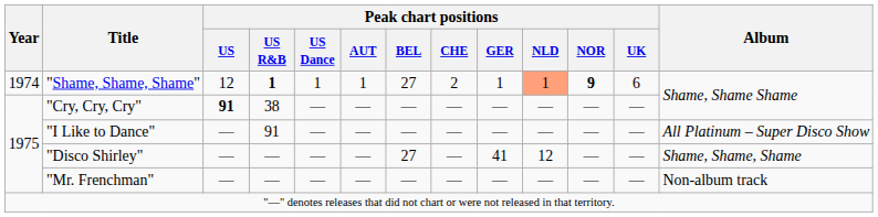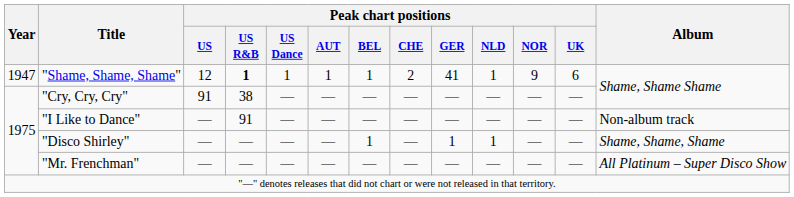 <table class="wikitable">
 <tr>
 <th scope="col" rowspan="2">Year</th>
 <th scope="col" rowspan="2">Title</th>
 <th scope="col" colspan="10">Peak chart positions</th>
 <th scope="col" rowspan="2">Album</th>
 </tr>
 <tr>
 <th style="width:40px;"><small><a href='#'>US</a></small><br></th>
 <th style="width:40px;"><small><a href='#'>US R&B</a></small><br></th>
 <th style="width:40px;"><small><a href='#'>US Dance</a></small><br></th>
 <th style="width:40px;"><small><a href='#'>AUT</a></small><br></th>
 <th style="width:40px;"><small><a href='#'>BEL</a></small><br></th>
 <th style="width:40px;"><small><a href='#'>CHE</a></small><br></th>
 <th style="width:40px;"><small><a href='#'>GER</a></small><br></th>
 <th style="width:40px;"><small><a href='#'>NLD</a></small><br></th>
 <th style="width:40px;"><small><a href='#'>NOR</a></small><br></th>
 <th style="width:40px;"><small><a href='#'>UK</a></small><br></th>
 </tr>
 <tr>
-<td>1974</td>
+<td>1947</td>
 <td>"<a href='#'>Shame, Shame, Shame</a>"</td>
 <td align=center>12</td>
 <td align=center><strong>1</strong></td>
 <td align=center>1</td>
 <td align=center>1</td>
-<td align=center>27</td>
+<td align=center>1</td>
 <td align=center>2</td>
+<td align=center>41</td>
 <td align=center>1</td>
-<td align=center style="background: lightsalmon;">1</td>
-<td align=center><strong>9</strong></td>
+<td align=center>9</td>
 <td align=center>6</td>
 <td rowspan="2"><em>Shame, Shame Shame</em></td>
 </tr>
 <tr>
 <td rowspan="4">1975</td>
 <td>"Cry, Cry, Cry"</td>
-<td align=center><strong>91</strong></td>
+<td align=center>91</td>
 <td align=center>38</td>
 <td align=center>―</td>
 <td align=center>―</td>
 <td align=center>―</td>
 <td align=center>―</td>
 <td align=center>―</td>
 <td align=center>―</td>
 <td align=center>―</td>
 <td align=center>―</td>
 </tr>
 <tr>
 <td>"I Like to Dance"</td>
 <td align=center>―</td>
 <td align=center>91</td>
 <td align=center>―</td>
 <td align=center>―</td>
 <td align=center>―</td>
 <td align=center>―</td>
 <td align=center>―</td>
 <td align=center>―</td>
 <td align=center>―</td>
 <td align=center>―</td>
-<td><em>All Platinum – Super Disco Show</em></td>
+<td>Non-album track</td>
 </tr>
 <tr>
 <td>"Disco Shirley"</td>
 <td align=center>―</td>
 <td align=center>―</td>
 <td align=center>―</td>
 <td align=center>―</td>
-<td align=center>27</td>
+<td align=center>1</td>
 <td align=center>―</td>
-<td align=center>41</td>
-<td align=center>12</td>
+<td align=center>1</td>
+<td align=center>1</td>
 <td align=center>―</td>
 <td align=center>―</td>
 <td><em>Shame, Shame, Shame</em></td>
 </tr>
 <tr>
 <td>"Mr. Frenchman"</td>
 <td align=center>―</td>
 <td align=center>―</td>
 <td align=center>―</td>
 <td align=center>―</td>
 <td align=center>―</td>
 <td align=center>―</td>
 <td align=center>―</td>
 <td align=center>―</td>
 <td align=center>―</td>
 <td align=center>―</td>
-<td>Non-album track</td>
+<td><em>All Platinum – Super Disco Show</em></td>
 </tr>
 <tr>
 <td colspan="13" style="text-align:center; font-size:9pt;">"—" denotes releases that did not chart or were not released in that territory.</td>
 </tr>
 </table>
